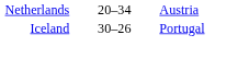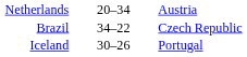 <table style="text-align:center">
 <tr>
 <th width=200></th>
 <th width=100></th>
 <th width=200></th>
 </tr>
 <tr>
 <td align=right><a href='#'>Netherlands</a> </td>
 <td>20–34</td>
 <td align=left> <a href='#'>Austria</a></td>
 </tr>
 <tr>
+<td align=right><a href='#'>Brazil</a> </td>
+<td>34–22</td>
+<td align=left> <a href='#'>Czech Republic</a></td>
+</tr>
+<tr>
 <td align=right><a href='#'>Iceland</a> </td>
 <td>30–26</td>
 <td align=left> <a href='#'>Portugal</a></td>
 </tr>
 </table>
